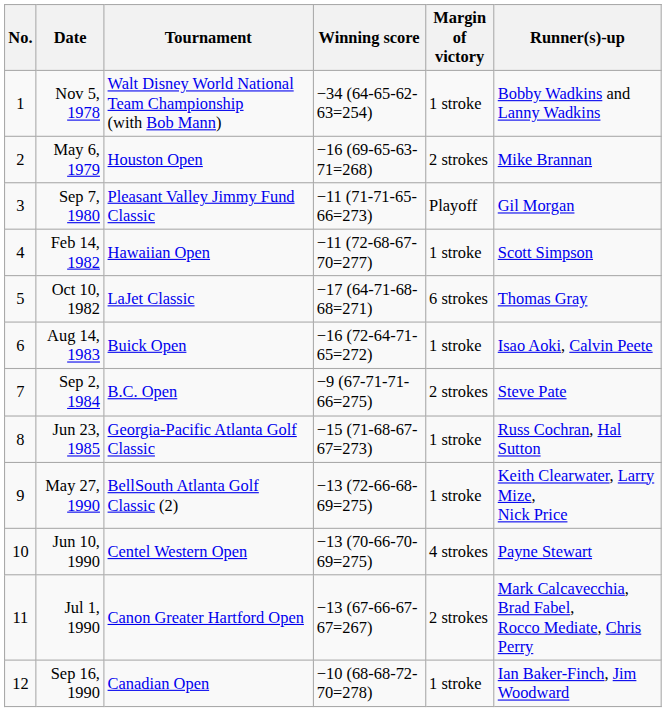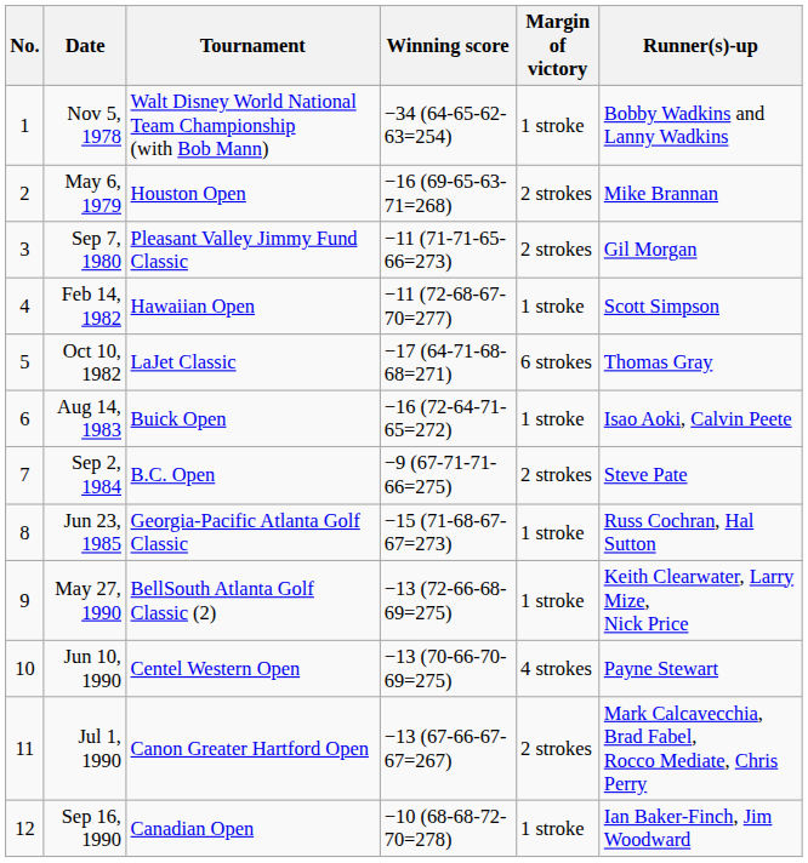 <table class="wikitable" style="font-size:95%;">
 <tr>
 <th>No.</th>
 <th>Date</th>
 <th>Tournament</th>
 <th>Winning score</th>
 <th>Margin of<br>victory</th>
 <th>Runner(s)-up</th>
 </tr>
 <tr>
 <td align=center>1</td>
 <td align=right>Nov 5, <a href='#'>1978</a></td>
 <td><a href='#'>Walt Disney World National Team Championship</a><br>(with  <a href='#'>Bob Mann</a>)</td>
 <td>−34 (64-65-62-63=254)</td>
 <td>1 stroke</td>
 <td> <a href='#'>Bobby Wadkins</a> and  <a href='#'>Lanny Wadkins</a></td>
 </tr>
 <tr>
 <td align=center>2</td>
 <td align=right>May 6, <a href='#'>1979</a></td>
 <td><a href='#'>Houston Open</a></td>
 <td>−16 (69-65-63-71=268)</td>
 <td>2 strokes</td>
 <td> <a href='#'>Mike Brannan</a></td>
 </tr>
 <tr>
 <td align=center>3</td>
 <td align=right>Sep 7, <a href='#'>1980</a></td>
 <td><a href='#'>Pleasant Valley Jimmy Fund Classic</a></td>
 <td>−11 (71-71-65-66=273)</td>
-<td>Playoff</td>
+<td>2 strokes</td>
 <td> <a href='#'>Gil Morgan</a></td>
 </tr>
 <tr>
 <td align=center>4</td>
 <td align=right>Feb 14, <a href='#'>1982</a></td>
 <td><a href='#'>Hawaiian Open</a></td>
 <td>−11 (72-68-67-70=277)</td>
 <td>1 stroke</td>
 <td> <a href='#'>Scott Simpson</a></td>
 </tr>
 <tr>
 <td align=center>5</td>
 <td align=right>Oct 10, 1982</td>
 <td><a href='#'>LaJet Classic</a></td>
 <td>−17 (64-71-68-68=271)</td>
 <td>6 strokes</td>
 <td> <a href='#'>Thomas Gray</a></td>
 </tr>
 <tr>
 <td align=center>6</td>
 <td align=right>Aug 14, <a href='#'>1983</a></td>
 <td><a href='#'>Buick Open</a></td>
 <td>−16 (72-64-71-65=272)</td>
 <td>1 stroke</td>
 <td> <a href='#'>Isao Aoki</a>,  <a href='#'>Calvin Peete</a></td>
 </tr>
 <tr>
 <td align=center>7</td>
 <td align=right>Sep 2, <a href='#'>1984</a></td>
 <td><a href='#'>B.C. Open</a></td>
 <td>−9 (67-71-71-66=275)</td>
 <td>2 strokes</td>
 <td> <a href='#'>Steve Pate</a></td>
 </tr>
 <tr>
 <td align=center>8</td>
 <td align=right>Jun 23, <a href='#'>1985</a></td>
 <td><a href='#'>Georgia-Pacific Atlanta Golf Classic</a></td>
 <td>−15 (71-68-67-67=273)</td>
 <td>1 stroke</td>
 <td> <a href='#'>Russ Cochran</a>,  <a href='#'>Hal Sutton</a></td>
 </tr>
 <tr>
 <td align=center>9</td>
 <td align=right>May 27, <a href='#'>1990</a></td>
 <td><a href='#'>BellSouth Atlanta Golf Classic</a> (2)</td>
 <td>−13 (72-66-68-69=275)</td>
 <td>1 stroke</td>
 <td> <a href='#'>Keith Clearwater</a>,  <a href='#'>Larry Mize</a>,<br> <a href='#'>Nick Price</a></td>
 </tr>
 <tr>
 <td align=center>10</td>
 <td align=right>Jun 10, 1990</td>
 <td><a href='#'>Centel Western Open</a></td>
 <td>−13 (70-66-70-69=275)</td>
 <td>4 strokes</td>
 <td> <a href='#'>Payne Stewart</a></td>
 </tr>
 <tr>
 <td align=center>11</td>
 <td align=right>Jul 1, 1990</td>
 <td><a href='#'>Canon Greater Hartford Open</a></td>
 <td>−13 (67-66-67-67=267)</td>
 <td>2 strokes</td>
 <td> <a href='#'>Mark Calcavecchia</a>,  <a href='#'>Brad Fabel</a>,<br> <a href='#'>Rocco Mediate</a>,  <a href='#'>Chris Perry</a></td>
 </tr>
 <tr>
 <td align=center>12</td>
 <td align=right>Sep 16, 1990</td>
 <td><a href='#'>Canadian Open</a></td>
 <td>−10 (68-68-72-70=278)</td>
 <td>1 stroke</td>
 <td> <a href='#'>Ian Baker-Finch</a>,  <a href='#'>Jim Woodward</a></td>
 </tr>
 </table>
